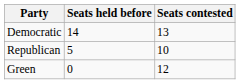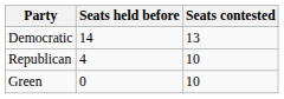 <table class="wikitable">
 <tr>
 <th>Party</th>
 <th>Seats held before</th>
 <th>Seats contested</th>
 </tr>
 <tr>
 <td>Democratic</td>
 <td>14</td>
 <td>13</td>
 </tr>
 <tr>
 <td>Republican</td>
-<td>5</td>
+<td>4</td>
 <td>10</td>
 </tr>
 <tr>
 <td>Green</td>
 <td>0</td>
-<td>12</td>
+<td>10</td>
 </tr>
 </table>
